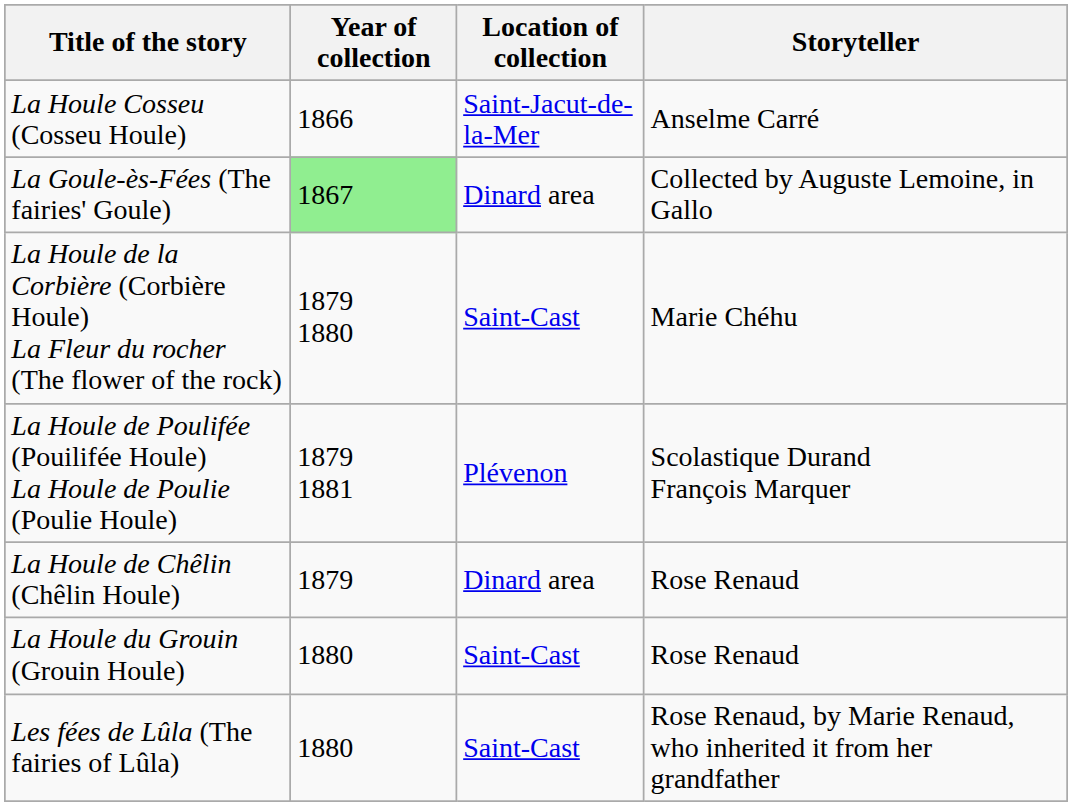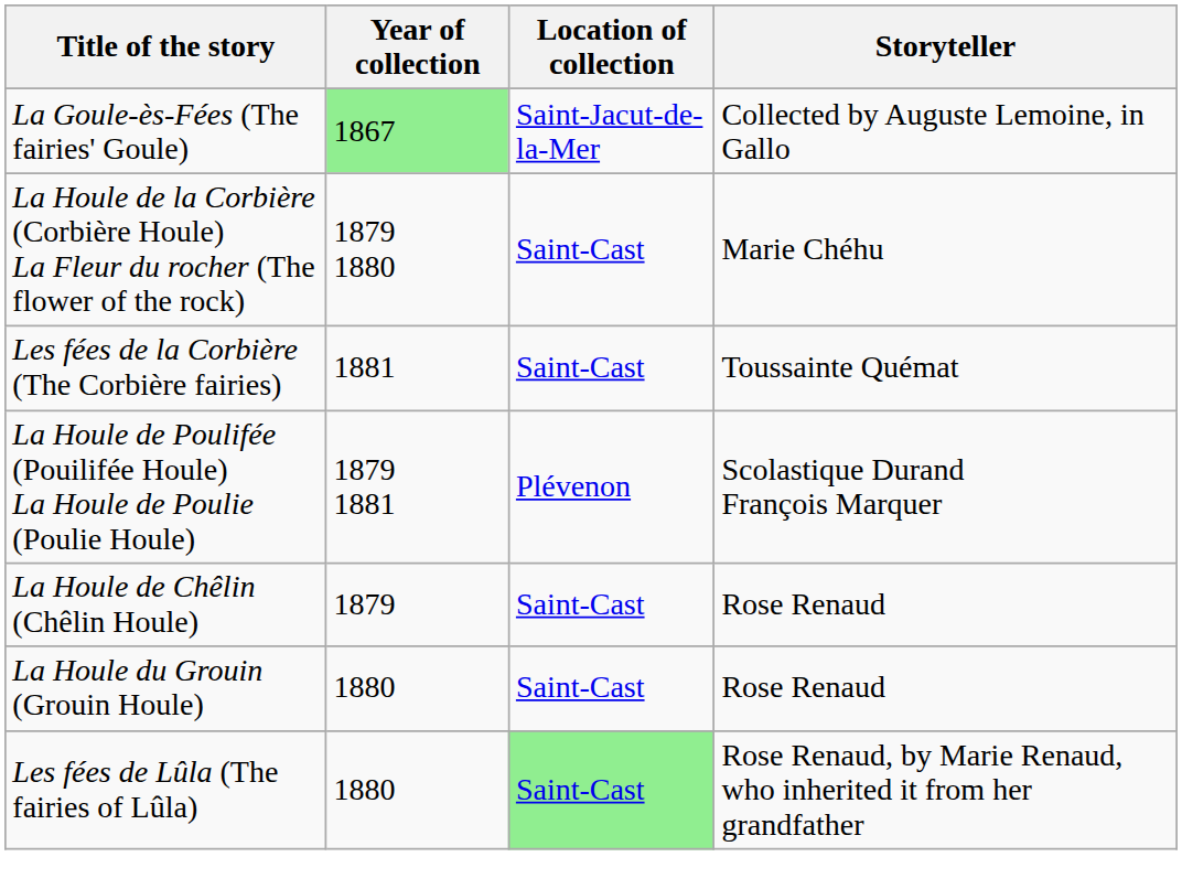 <table class="wikitable">
 <tr>
 <th>Title of the story</th>
 <th>Year of collection</th>
 <th>Location of collection</th>
 <th>Storyteller</th>
 </tr>
 <tr>
-<td><em>La Houle Cosseu</em> (Cosseu Houle)</td>
-<td>1866</td>
-<td><a href='#'>Saint-Jacut-de-la-Mer</a></td>
-<td>Anselme Carré</td>
-</tr>
-<tr>
 <td><em>La Goule-ès-Fées</em> (The fairies' Goule)</td>
 <td style="background: lightgreen;">1867</td>
-<td><a href='#'>Dinard</a> area</td>
+<td><a href='#'>Saint-Jacut-de-la-Mer</a></td>
 <td>Collected by Auguste Lemoine, in Gallo</td>
 </tr>
 <tr>
 <td><em>La Houle de la Corbière</em> (Corbière Houle)<br><em>La Fleur du rocher</em> (The flower of the rock)</td>
 <td>1879<br>1880</td>
 <td><a href='#'>Saint-Cast</a></td>
 <td>Marie Chéhu</td>
+</tr>
+<tr>
+<td><em>Les fées de la Corbière</em> (The Corbière fairies)</td>
+<td>1881</td>
+<td><a href='#'>Saint-Cast</a></td>
+<td>Toussainte Quémat</td>
 </tr>
 <tr>
 <td><em>La Houle de Poulifée</em> (Pouilifée Houle)<br><em>La Houle de Poulie</em> (Poulie Houle)</td>
 <td>1879<br>1881</td>
 <td><a href='#'>Plévenon</a></td>
 <td>Scolastique Durand<br>François Marquer</td>
 </tr>
 <tr>
 <td><em>La Houle de Chêlin</em> (Chêlin Houle)</td>
 <td>1879</td>
-<td><a href='#'>Dinard</a> area</td>
+<td><a href='#'>Saint-Cast</a></td>
 <td>Rose Renaud</td>
 </tr>
 <tr>
 <td><em>La Houle du Grouin</em> (Grouin Houle)</td>
 <td>1880</td>
 <td><a href='#'>Saint-Cast</a></td>
 <td>Rose Renaud</td>
 </tr>
 <tr>
 <td><em>Les fées de Lûla</em> (The fairies of Lûla)</td>
 <td>1880</td>
-<td><a href='#'>Saint-Cast</a></td>
+<td style="background: lightgreen;"><a href='#'>Saint-Cast</a></td>
 <td>Rose Renaud, by Marie Renaud, who inherited it from her grandfather</td>
 </tr>
 </table>
